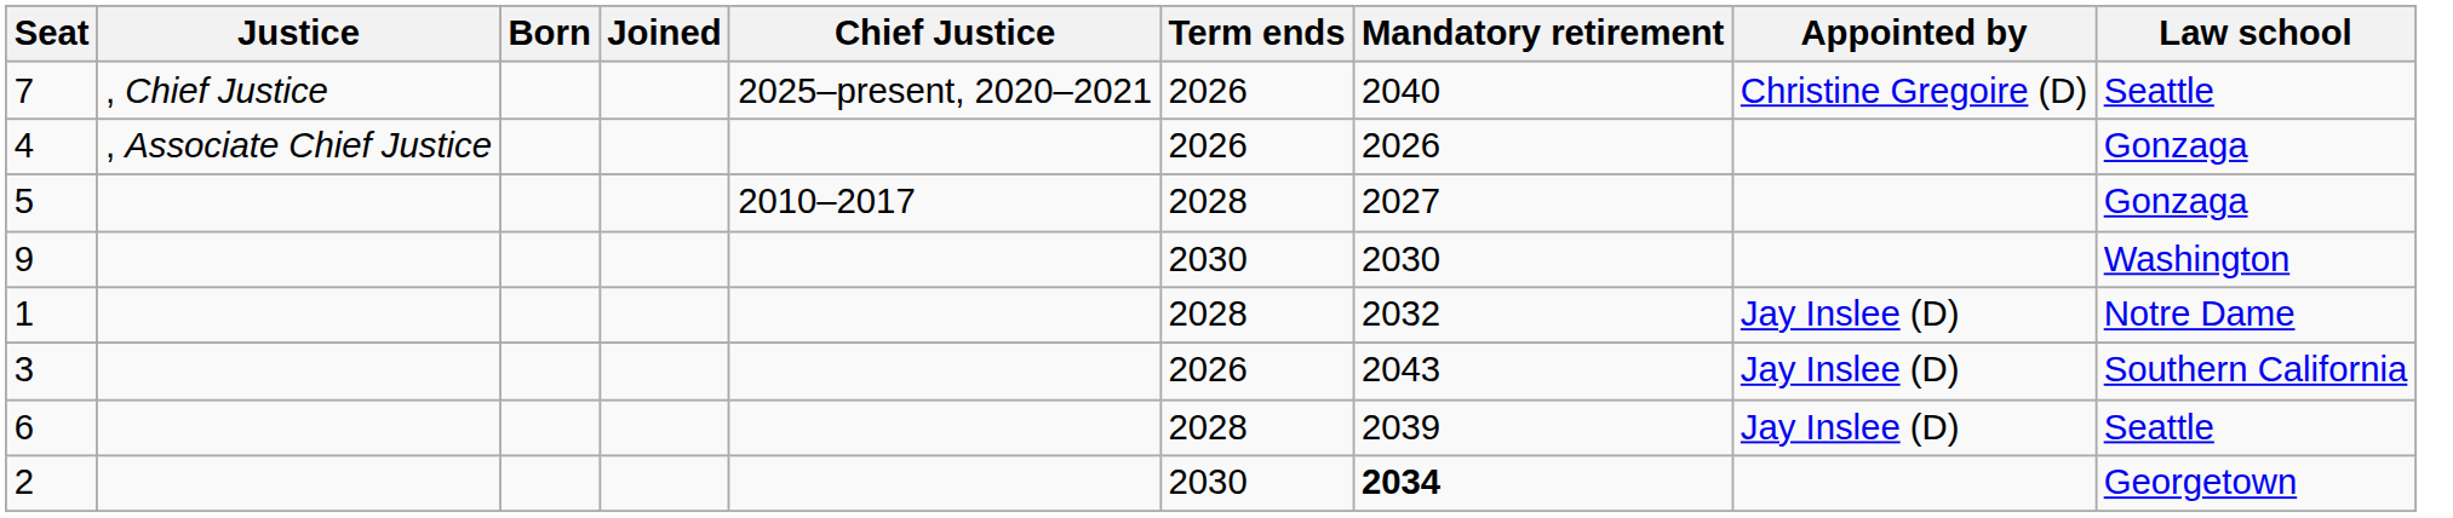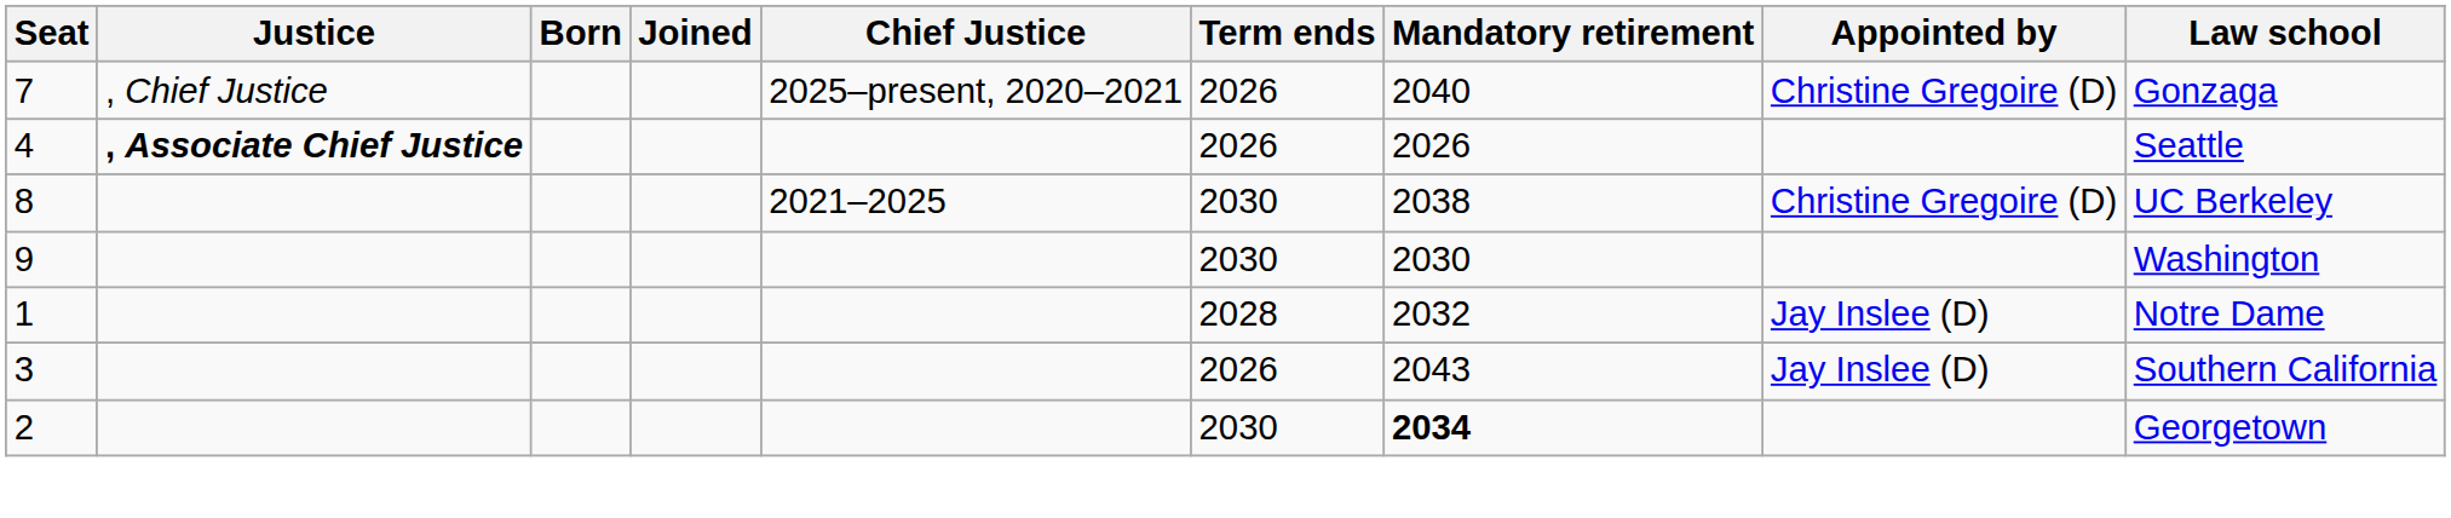 <table class="wikitable sortable">
 <tr>
 <th>Seat</th>
 <th>Justice</th>
 <th>Born</th>
 <th>Joined</th>
 <th>Chief Justice</th>
 <th>Term ends</th>
 <th>Mandatory retirement</th>
 <th>Appointed by</th>
 <th>Law school</th>
 </tr>
 <tr>
 <td>7</td>
 <td>, <em>Chief Justice</em></td>
 <td></td>
 <td></td>
 <td>2025–present, 2020–2021</td>
 <td>2026</td>
 <td>2040</td>
 <td><a href='#'>Christine Gregoire</a> (D)</td>
-<td><a href='#'>Seattle</a></td>
+<td><a href='#'>Gonzaga</a></td>
 </tr>
 <tr>
 <td>4</td>
-<td>, <em>Associate Chief Justice</em></td>
+<td><strong>, <em>Associate Chief Justice</em></strong></td>
 <td></td>
 <td></td>
 <td align="center"></td>
 <td>2026</td>
 <td>2026</td>
 <td></td>
-<td><a href='#'>Gonzaga</a></td>
+<td><a href='#'>Seattle</a></td>
 </tr>
 <tr>
-<td>5</td>
+<td>8</td>
 <td></td>
 <td></td>
 <td></td>
-<td>2010–2017</td>
-<td>2028</td>
-<td>2027</td>
-<td></td>
-<td><a href='#'>Gonzaga</a></td>
+<td>2021–2025</td>
+<td>2030</td>
+<td>2038</td>
+<td><a href='#'>Christine Gregoire</a> (D)</td>
+<td><a href='#'>UC Berkeley</a></td>
 </tr>
 <tr>
 <td>9</td>
 <td></td>
 <td></td>
 <td></td>
 <td align="center"></td>
 <td>2030</td>
 <td>2030</td>
 <td></td>
 <td><a href='#'>Washington</a></td>
 </tr>
 <tr>
 <td>1</td>
 <td></td>
 <td></td>
 <td></td>
 <td align="center"></td>
 <td>2028</td>
 <td>2032</td>
 <td><a href='#'>Jay Inslee</a> (D)</td>
 <td><a href='#'>Notre Dame</a></td>
 </tr>
 <tr>
 <td>3</td>
 <td></td>
 <td></td>
 <td></td>
 <td align="center"></td>
 <td>2026</td>
 <td>2043</td>
 <td><a href='#'>Jay Inslee</a> (D)</td>
 <td><a href='#'>Southern California</a></td>
 </tr>
 <tr>
-<td>6</td>
-<td></td>
-<td></td>
-<td></td>
-<td align="center"></td>
-<td>2028</td>
-<td>2039</td>
-<td><a href='#'>Jay Inslee</a> (D)</td>
-<td><a href='#'>Seattle</a></td>
-</tr>
-<tr>
 <td>2</td>
 <td></td>
 <td></td>
 <td></td>
 <td align="center"></td>
 <td>2030</td>
 <td><strong>2034</strong></td>
 <td></td>
 <td><a href='#'>Georgetown</a></td>
 </tr>
 </table>
